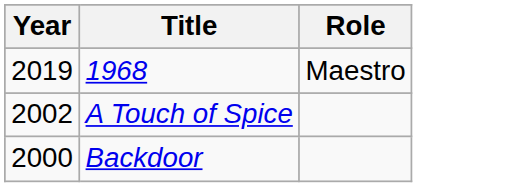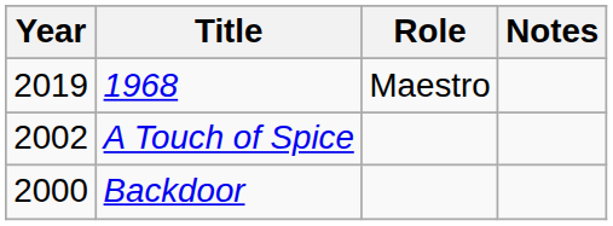 <table class="wikitable sortable">
 <tr>
 <th>Year</th>
 <th>Title</th>
 <th>Role</th>
+<th class="unsortable">Notes</th>
 </tr>
 <tr>
 <td>2019</td>
 <td><em><a href='#'>1968</a></em></td>
 <td>Maestro</td>
+<td></td>
 </tr>
 <tr>
 <td>2002</td>
 <td><em><a href='#'>A Touch of Spice</a></em></td>
+<td></td>
 <td></td>
 </tr>
 <tr>
 <td>2000</td>
 <td><em><a href='#'>Backdoor</a></em></td>
 <td></td>
+<td></td>
 </tr>
 </table>
